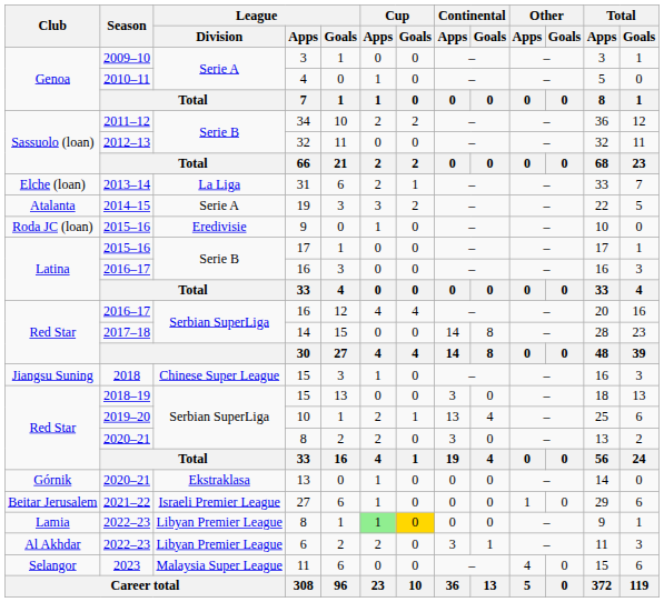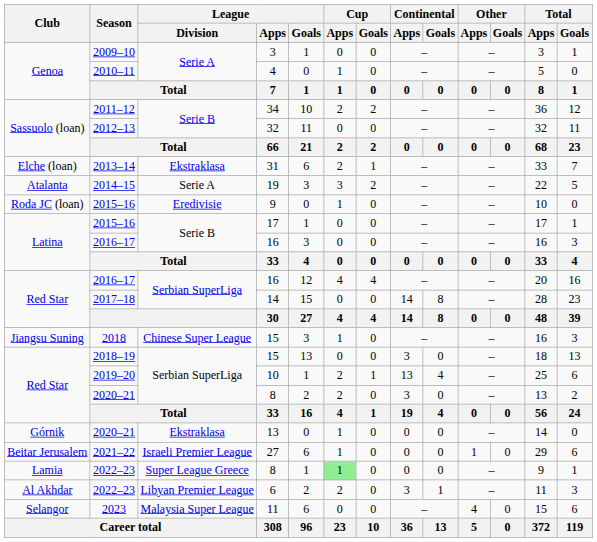 <table class="wikitable" style="text-align:center">
 <tr>
 <th rowspan="2">Club</th>
 <th rowspan="2">Season</th>
 <th colspan="3">League</th>
 <th colspan="2">Cup</th>
 <th colspan="2">Continental</th>
 <th colspan="2">Other</th>
 <th colspan="2">Total</th>
 </tr>
 <tr>
 <th>Division</th>
 <th>Apps</th>
 <th>Goals</th>
 <th>Apps</th>
 <th>Goals</th>
 <th>Apps</th>
 <th>Goals</th>
 <th>Apps</th>
 <th>Goals</th>
 <th>Apps</th>
 <th>Goals</th>
 </tr>
 <tr>
 <td rowspan="3"><a href='#'>Genoa</a></td>
 <td><a href='#'>2009–10</a></td>
 <td rowspan="2"><a href='#'>Serie A</a></td>
 <td>3</td>
 <td>1</td>
 <td>0</td>
 <td>0</td>
 <td colspan="2">–</td>
 <td colspan="2">–</td>
 <td>3</td>
 <td>1</td>
 </tr>
 <tr>
 <td><a href='#'>2010–11</a></td>
 <td>4</td>
 <td>0</td>
 <td>1</td>
 <td>0</td>
 <td colspan="2">–</td>
 <td colspan="2">–</td>
 <td>5</td>
 <td>0</td>
 </tr>
 <tr>
 <th colspan="2">Total</th>
 <th>7</th>
 <th>1</th>
 <th>1</th>
 <th>0</th>
 <th>0</th>
 <th>0</th>
 <th>0</th>
 <th>0</th>
 <th>8</th>
 <th>1</th>
 </tr>
 <tr>
 <td rowspan="3"><a href='#'>Sassuolo</a> (loan)</td>
 <td><a href='#'>2011–12</a></td>
 <td rowspan="2"><a href='#'>Serie B</a></td>
 <td>34</td>
 <td>10</td>
 <td>2</td>
 <td>2</td>
 <td colspan="2">–</td>
 <td colspan="2">–</td>
 <td>36</td>
 <td>12</td>
 </tr>
 <tr>
 <td><a href='#'>2012–13</a></td>
 <td>32</td>
 <td>11</td>
 <td>0</td>
 <td>0</td>
 <td colspan="2">–</td>
 <td colspan="2">–</td>
 <td>32</td>
 <td>11</td>
 </tr>
 <tr>
 <th colspan="2">Total</th>
 <th>66</th>
 <th>21</th>
 <th>2</th>
 <th>2</th>
 <th>0</th>
 <th>0</th>
 <th>0</th>
 <th>0</th>
 <th>68</th>
 <th>23</th>
 </tr>
 <tr>
 <td><a href='#'>Elche</a> (loan)</td>
 <td><a href='#'>2013–14</a></td>
-<td><a href='#'>La Liga</a></td>
+<td><a href='#'>Ekstraklasa</a></td>
 <td>31</td>
 <td>6</td>
 <td>2</td>
 <td>1</td>
 <td colspan="2">–</td>
 <td colspan="2">–</td>
 <td>33</td>
 <td>7</td>
 </tr>
 <tr>
 <td><a href='#'>Atalanta</a></td>
 <td><a href='#'>2014–15</a></td>
 <td>Serie A</td>
 <td>19</td>
 <td>3</td>
 <td>3</td>
 <td>2</td>
 <td colspan="2">–</td>
 <td colspan="2">–</td>
 <td>22</td>
 <td>5</td>
 </tr>
 <tr>
 <td><a href='#'>Roda JC</a> (loan)</td>
 <td><a href='#'>2015–16</a></td>
 <td><a href='#'>Eredivisie</a></td>
 <td>9</td>
 <td>0</td>
 <td>1</td>
 <td>0</td>
 <td colspan="2">–</td>
 <td colspan="2">–</td>
 <td>10</td>
 <td>0</td>
 </tr>
 <tr>
 <td rowspan="3"><a href='#'>Latina</a></td>
 <td><a href='#'>2015–16</a></td>
 <td rowspan="2">Serie B</td>
 <td>17</td>
 <td>1</td>
 <td>0</td>
 <td>0</td>
 <td colspan="2">–</td>
 <td colspan="2">–</td>
 <td>17</td>
 <td>1</td>
 </tr>
 <tr>
 <td><a href='#'>2016–17</a></td>
 <td>16</td>
 <td>3</td>
 <td>0</td>
 <td>0</td>
 <td colspan="2">–</td>
 <td colspan="2">–</td>
 <td>16</td>
 <td>3</td>
 </tr>
 <tr>
 <th colspan="2">Total</th>
 <th>33</th>
 <th>4</th>
 <th>0</th>
 <th>0</th>
 <th>0</th>
 <th>0</th>
 <th>0</th>
 <th>0</th>
 <th>33</th>
 <th>4</th>
 </tr>
 <tr>
 <td rowspan="3"><a href='#'>Red Star</a></td>
 <td><a href='#'>2016–17</a></td>
 <td rowspan="2"><a href='#'>Serbian SuperLiga</a></td>
 <td>16</td>
 <td>12</td>
 <td>4</td>
 <td>4</td>
 <td colspan="2">–</td>
 <td colspan="2">–</td>
 <td>20</td>
 <td>16</td>
 </tr>
 <tr>
 <td><a href='#'>2017–18</a></td>
 <td>14</td>
 <td>15</td>
 <td>0</td>
 <td>0</td>
 <td>14</td>
 <td>8</td>
 <td colspan="2">–</td>
 <td>28</td>
 <td>23</td>
 </tr>
 <tr>
 <th colspan="2"></th>
 <th>30</th>
 <th>27</th>
 <th>4</th>
 <th>4</th>
 <th>14</th>
 <th>8</th>
 <th>0</th>
 <th>0</th>
 <th>48</th>
 <th>39</th>
 </tr>
 <tr>
 <td><a href='#'>Jiangsu Suning</a></td>
 <td><a href='#'>2018</a></td>
 <td><a href='#'>Chinese Super League</a></td>
 <td>15</td>
 <td>3</td>
 <td>1</td>
 <td>0</td>
 <td colspan="2">–</td>
 <td colspan="2">–</td>
 <td>16</td>
 <td>3</td>
 </tr>
 <tr>
 <td rowspan="4"><a href='#'>Red Star</a></td>
 <td><a href='#'>2018–19</a></td>
 <td rowspan="3">Serbian SuperLiga</td>
 <td>15</td>
 <td>13</td>
 <td>0</td>
 <td>0</td>
 <td>3</td>
 <td>0</td>
 <td colspan="2">–</td>
 <td>18</td>
 <td>13</td>
 </tr>
 <tr>
 <td><a href='#'>2019–20</a></td>
 <td>10</td>
 <td>1</td>
 <td>2</td>
 <td>1</td>
 <td>13</td>
 <td>4</td>
 <td colspan="2">–</td>
 <td>25</td>
 <td>6</td>
 </tr>
 <tr>
 <td><a href='#'>2020–21</a></td>
 <td>8</td>
 <td>2</td>
 <td>2</td>
 <td>0</td>
 <td>3</td>
 <td>0</td>
 <td colspan="2">–</td>
 <td>13</td>
 <td>2</td>
 </tr>
 <tr>
 <th colspan="2">Total</th>
 <th>33</th>
 <th>16</th>
 <th>4</th>
 <th>1</th>
 <th>19</th>
 <th>4</th>
 <th>0</th>
 <th>0</th>
 <th>56</th>
 <th>24</th>
 </tr>
 <tr>
 <td><a href='#'>Górnik</a></td>
 <td><a href='#'>2020–21</a></td>
 <td><a href='#'>Ekstraklasa</a></td>
 <td>13</td>
 <td>0</td>
 <td>1</td>
 <td>0</td>
 <td>0</td>
 <td>0</td>
 <td colspan="2">–</td>
 <td>14</td>
 <td>0</td>
 </tr>
 <tr>
 <td><a href='#'>Beitar Jerusalem</a></td>
 <td><a href='#'>2021–22</a></td>
 <td><a href='#'>Israeli Premier League</a></td>
 <td>27</td>
 <td>6</td>
 <td>1</td>
 <td>0</td>
 <td>0</td>
 <td>0</td>
 <td>1</td>
 <td>0</td>
 <td>29</td>
 <td>6</td>
 </tr>
 <tr>
 <td><a href='#'>Lamia</a></td>
 <td><a href='#'>2022–23</a></td>
-<td><a href='#'>Libyan Premier League</a></td>
+<td><a href='#'>Super League Greece</a></td>
 <td>8</td>
 <td>1</td>
 <td style="background: lightgreen;">1</td>
-<td style="background: gold;">0</td>
+<td>0</td>
 <td>0</td>
 <td>0</td>
 <td colspan="2">–</td>
 <td>9</td>
 <td>1</td>
 </tr>
 <tr>
 <td><a href='#'>Al Akhdar</a></td>
 <td><a href='#'>2022–23</a></td>
 <td><a href='#'>Libyan Premier League</a></td>
 <td>6</td>
 <td>2</td>
 <td>2</td>
 <td>0</td>
 <td>3</td>
 <td>1</td>
 <td colspan="2">–</td>
 <td>11</td>
 <td>3</td>
 </tr>
 <tr>
 <td><a href='#'>Selangor</a></td>
 <td><a href='#'>2023</a></td>
 <td><a href='#'>Malaysia Super League</a></td>
 <td>11</td>
 <td>6</td>
 <td>0</td>
 <td>0</td>
 <td colspan="2">–</td>
 <td>4</td>
 <td>0</td>
 <td>15</td>
 <td>6</td>
 </tr>
 <tr>
 <th colspan="3">Career total</th>
 <th>308</th>
 <th>96</th>
 <th>23</th>
 <th>10</th>
 <th>36</th>
 <th>13</th>
 <th>5</th>
 <th>0</th>
 <th>372</th>
 <th>119</th>
 </tr>
 </table>
